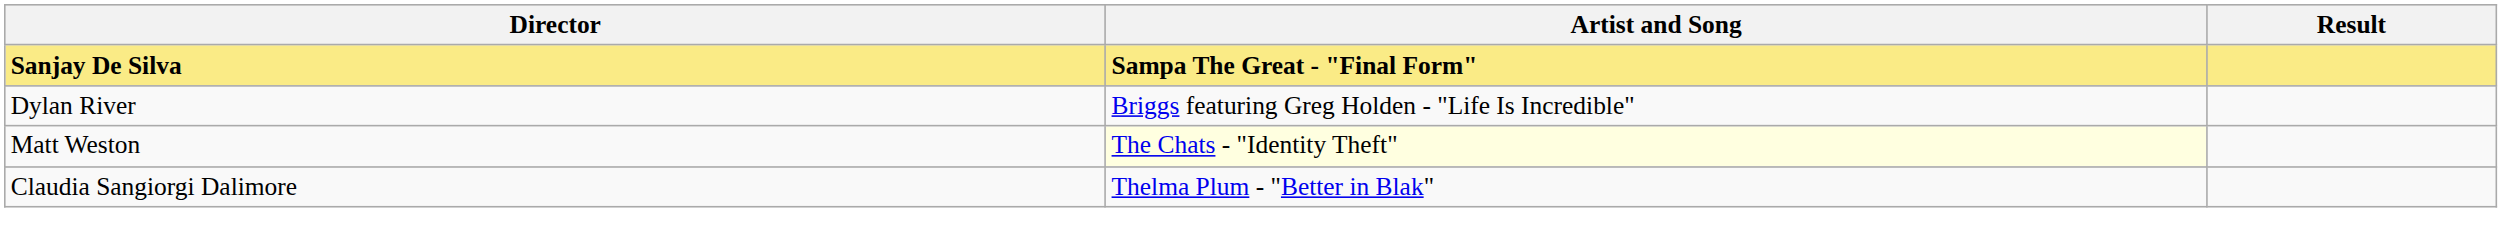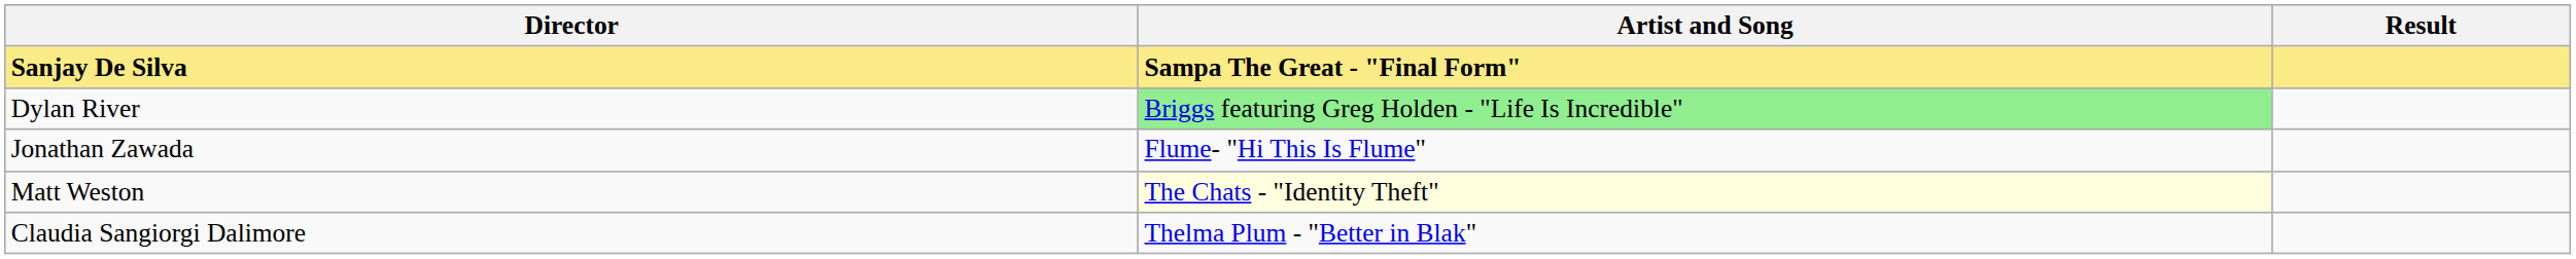 <table class="sortable wikitable">
 <tr>
 <th width="19%">Director</th>
 <th width="19%">Artist and Song</th>
 <th width="5%">Result</th>
 </tr>
 <tr style="background:#FAEB86">
 <td><strong>Sanjay De Silva</strong></td>
 <td><strong>Sampa The Great - "Final Form"</strong></td>
 <td></td>
 </tr>
 <tr>
 <td>Dylan River</td>
-<td><a href='#'>Briggs</a> featuring Greg Holden - "Life Is Incredible"</td>
+<td style="background: lightgreen;"><a href='#'>Briggs</a> featuring Greg Holden - "Life Is Incredible"</td>
+<td></td>
+</tr>
+<tr>
+<td>Jonathan Zawada</td>
+<td><a href='#'>Flume</a>- "<a href='#'>Hi This Is Flume</a>"</td>
 <td></td>
 </tr>
 <tr>
 <td>Matt Weston</td>
 <td style="background: lightyellow;"><a href='#'>The Chats</a> - "Identity Theft"</td>
 <td></td>
 </tr>
 <tr>
 <td>Claudia Sangiorgi Dalimore</td>
 <td><a href='#'>Thelma Plum</a> - "<a href='#'>Better in Blak</a>"</td>
 <td></td>
 </tr>
 </table>
